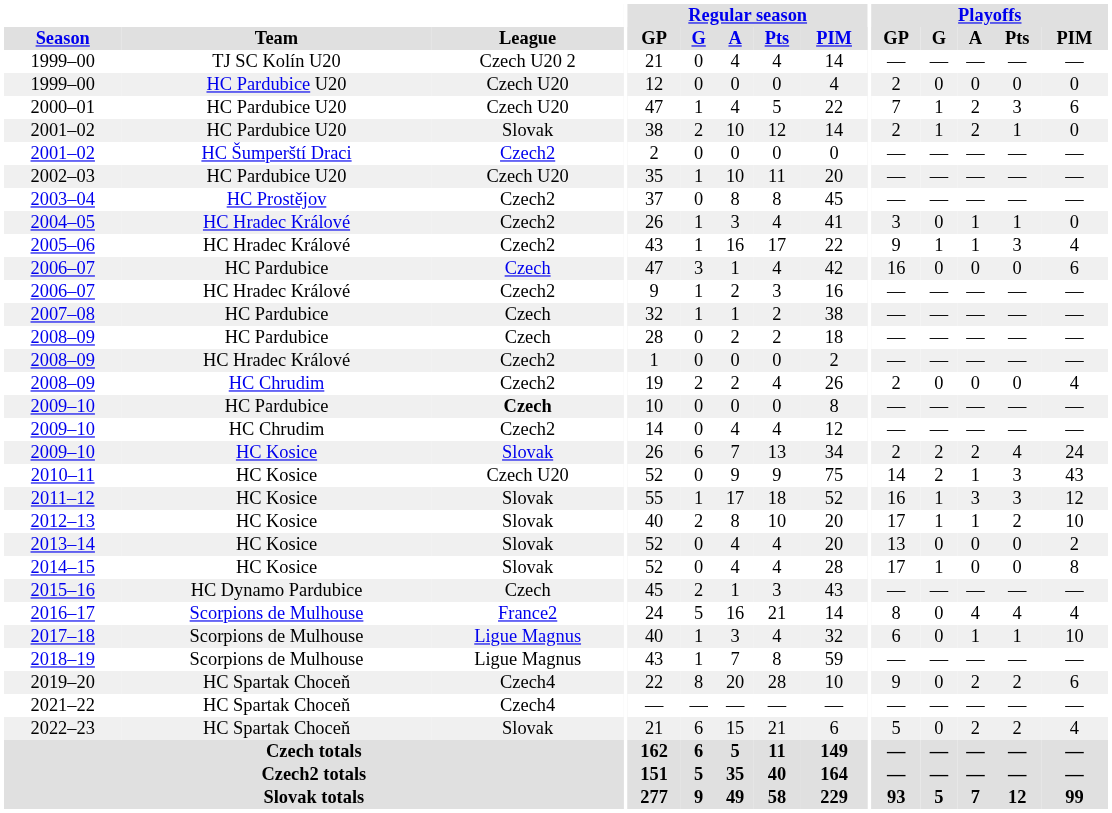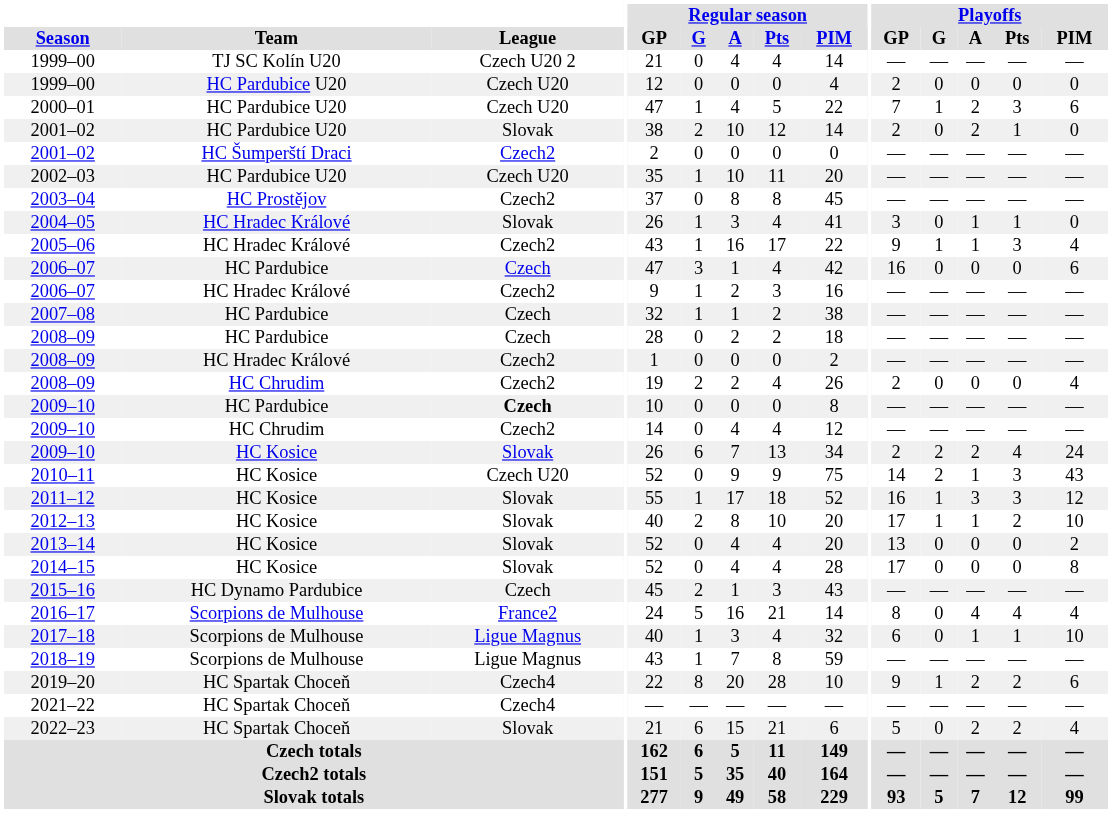 <table border="0" cellpadding="1" cellspacing="0" style="text-align:center; width:60em">
 <tr bgcolor="#e0e0e0">
 <th colspan="3" bgcolor="#ffffff"></th>
 <th rowspan="99" bgcolor="#ffffff"></th>
 <th colspan="5"><a href='#'>Regular season</a></th>
 <th rowspan="99" bgcolor="#ffffff"></th>
 <th colspan="5"><a href='#'>Playoffs</a></th>
 </tr>
 <tr bgcolor="#e0e0e0">
 <th><a href='#'>Season</a></th>
 <th>Team</th>
 <th>League</th>
 <th>GP</th>
 <th><a href='#'>G</a></th>
 <th><a href='#'>A</a></th>
 <th><a href='#'>Pts</a></th>
 <th><a href='#'>PIM</a></th>
 <th>GP</th>
 <th>G</th>
 <th>A</th>
 <th>Pts</th>
 <th>PIM</th>
 </tr>
 <tr>
 <td>1999–00</td>
 <td>TJ SC Kolín U20</td>
 <td>Czech U20 2</td>
 <td>21</td>
 <td>0</td>
 <td>4</td>
 <td>4</td>
 <td>14</td>
 <td>—</td>
 <td>—</td>
 <td>—</td>
 <td>—</td>
 <td>—</td>
 </tr>
 <tr bgcolor="#f0f0f0">
 <td>1999–00</td>
 <td><a href='#'>HC Pardubice</a> U20</td>
 <td>Czech U20</td>
 <td>12</td>
 <td>0</td>
 <td>0</td>
 <td>0</td>
 <td>4</td>
 <td>2</td>
 <td>0</td>
 <td>0</td>
 <td>0</td>
 <td>0</td>
 </tr>
 <tr>
 <td>2000–01</td>
 <td>HC Pardubice U20</td>
 <td>Czech U20</td>
 <td>47</td>
 <td>1</td>
 <td>4</td>
 <td>5</td>
 <td>22</td>
 <td>7</td>
 <td>1</td>
 <td>2</td>
 <td>3</td>
 <td>6</td>
 </tr>
 <tr bgcolor="#f0f0f0">
 <td>2001–02</td>
 <td>HC Pardubice U20</td>
 <td>Slovak</td>
 <td>38</td>
 <td>2</td>
 <td>10</td>
 <td>12</td>
 <td>14</td>
 <td>2</td>
-<td>1</td>
+<td>0</td>
 <td>2</td>
 <td>1</td>
 <td>0</td>
 </tr>
 <tr>
 <td><a href='#'>2001–02</a></td>
 <td><a href='#'>HC Šumperští Draci</a></td>
 <td><a href='#'>Czech2</a></td>
 <td>2</td>
 <td>0</td>
 <td>0</td>
 <td>0</td>
 <td>0</td>
 <td>—</td>
 <td>—</td>
 <td>—</td>
 <td>—</td>
 <td>—</td>
 </tr>
 <tr bgcolor="#f0f0f0">
 <td>2002–03</td>
 <td>HC Pardubice U20</td>
 <td>Czech U20</td>
 <td>35</td>
 <td>1</td>
 <td>10</td>
 <td>11</td>
 <td>20</td>
 <td>—</td>
 <td>—</td>
 <td>—</td>
 <td>—</td>
 <td>—</td>
 </tr>
 <tr>
 <td><a href='#'>2003–04</a></td>
 <td><a href='#'>HC Prostějov</a></td>
 <td>Czech2</td>
 <td>37</td>
 <td>0</td>
 <td>8</td>
 <td>8</td>
 <td>45</td>
 <td>—</td>
 <td>—</td>
 <td>—</td>
 <td>—</td>
 <td>—</td>
 </tr>
 <tr bgcolor="#f0f0f0">
 <td><a href='#'>2004–05</a></td>
 <td><a href='#'>HC Hradec Králové</a></td>
-<td>Czech2</td>
+<td>Slovak</td>
 <td>26</td>
 <td>1</td>
 <td>3</td>
 <td>4</td>
 <td>41</td>
 <td>3</td>
 <td>0</td>
 <td>1</td>
 <td>1</td>
 <td>0</td>
 </tr>
 <tr>
 <td><a href='#'>2005–06</a></td>
 <td>HC Hradec Králové</td>
 <td>Czech2</td>
 <td>43</td>
 <td>1</td>
 <td>16</td>
 <td>17</td>
 <td>22</td>
 <td>9</td>
 <td>1</td>
 <td>1</td>
 <td>3</td>
 <td>4</td>
 </tr>
 <tr bgcolor="#f0f0f0">
 <td><a href='#'>2006–07</a></td>
 <td>HC Pardubice</td>
 <td><a href='#'>Czech</a></td>
 <td>47</td>
 <td>3</td>
 <td>1</td>
 <td>4</td>
 <td>42</td>
 <td>16</td>
 <td>0</td>
 <td>0</td>
 <td>0</td>
 <td>6</td>
 </tr>
 <tr>
 <td><a href='#'>2006–07</a></td>
 <td>HC Hradec Králové</td>
 <td>Czech2</td>
 <td>9</td>
 <td>1</td>
 <td>2</td>
 <td>3</td>
 <td>16</td>
 <td>—</td>
 <td>—</td>
 <td>—</td>
 <td>—</td>
 <td>—</td>
 </tr>
 <tr bgcolor="#f0f0f0">
 <td><a href='#'>2007–08</a></td>
 <td>HC Pardubice</td>
 <td>Czech</td>
 <td>32</td>
 <td>1</td>
 <td>1</td>
 <td>2</td>
 <td>38</td>
 <td>—</td>
 <td>—</td>
 <td>—</td>
 <td>—</td>
 <td>—</td>
 </tr>
 <tr>
 <td><a href='#'>2008–09</a></td>
 <td>HC Pardubice</td>
 <td>Czech</td>
 <td>28</td>
 <td>0</td>
 <td>2</td>
 <td>2</td>
 <td>18</td>
 <td>—</td>
 <td>—</td>
 <td>—</td>
 <td>—</td>
 <td>—</td>
 </tr>
 <tr bgcolor="#f0f0f0">
 <td><a href='#'>2008–09</a></td>
 <td>HC Hradec Králové</td>
 <td>Czech2</td>
 <td>1</td>
 <td>0</td>
 <td>0</td>
 <td>0</td>
 <td>2</td>
 <td>—</td>
 <td>—</td>
 <td>—</td>
 <td>—</td>
 <td>—</td>
 </tr>
 <tr>
 <td><a href='#'>2008–09</a></td>
 <td><a href='#'>HC Chrudim</a></td>
 <td>Czech2</td>
 <td>19</td>
 <td>2</td>
 <td>2</td>
 <td>4</td>
 <td>26</td>
 <td>2</td>
 <td>0</td>
 <td>0</td>
 <td>0</td>
 <td>4</td>
 </tr>
 <tr bgcolor="#f0f0f0">
 <td><a href='#'>2009–10</a></td>
 <td>HC Pardubice</td>
 <td><strong>Czech</strong></td>
 <td>10</td>
 <td>0</td>
 <td>0</td>
 <td>0</td>
 <td>8</td>
 <td>—</td>
 <td>—</td>
 <td>—</td>
 <td>—</td>
 <td>—</td>
 </tr>
 <tr>
 <td><a href='#'>2009–10</a></td>
 <td>HC Chrudim</td>
 <td>Czech2</td>
 <td>14</td>
 <td>0</td>
 <td>4</td>
 <td>4</td>
 <td>12</td>
 <td>—</td>
 <td>—</td>
 <td>—</td>
 <td>—</td>
 <td>—</td>
 </tr>
 <tr bgcolor="#f0f0f0">
 <td><a href='#'>2009–10</a></td>
 <td><a href='#'>HC Kosice</a></td>
 <td><a href='#'>Slovak</a></td>
 <td>26</td>
 <td>6</td>
 <td>7</td>
 <td>13</td>
 <td>34</td>
 <td>2</td>
 <td>2</td>
 <td>2</td>
 <td>4</td>
 <td>24</td>
 </tr>
 <tr>
 <td><a href='#'>2010–11</a></td>
 <td>HC Kosice</td>
 <td>Czech U20</td>
 <td>52</td>
 <td>0</td>
 <td>9</td>
 <td>9</td>
 <td>75</td>
 <td>14</td>
 <td>2</td>
 <td>1</td>
 <td>3</td>
 <td>43</td>
 </tr>
 <tr bgcolor="#f0f0f0">
 <td><a href='#'>2011–12</a></td>
 <td>HC Kosice</td>
 <td>Slovak</td>
 <td>55</td>
 <td>1</td>
 <td>17</td>
 <td>18</td>
 <td>52</td>
 <td>16</td>
 <td>1</td>
 <td>3</td>
 <td>3</td>
 <td>12</td>
 </tr>
 <tr>
 <td><a href='#'>2012–13</a></td>
 <td>HC Kosice</td>
 <td>Slovak</td>
 <td>40</td>
 <td>2</td>
 <td>8</td>
 <td>10</td>
 <td>20</td>
 <td>17</td>
 <td>1</td>
 <td>1</td>
 <td>2</td>
 <td>10</td>
 </tr>
 <tr bgcolor="#f0f0f0">
 <td><a href='#'>2013–14</a></td>
 <td>HC Kosice</td>
 <td>Slovak</td>
 <td>52</td>
 <td>0</td>
 <td>4</td>
 <td>4</td>
 <td>20</td>
 <td>13</td>
 <td>0</td>
 <td>0</td>
 <td>0</td>
 <td>2</td>
 </tr>
 <tr>
 <td><a href='#'>2014–15</a></td>
 <td>HC Kosice</td>
 <td>Slovak</td>
 <td>52</td>
 <td>0</td>
 <td>4</td>
 <td>4</td>
 <td>28</td>
 <td>17</td>
-<td>1</td>
+<td>0</td>
 <td>0</td>
 <td>0</td>
 <td>8</td>
 </tr>
 <tr bgcolor="#f0f0f0">
 <td><a href='#'>2015–16</a></td>
 <td>HC Dynamo Pardubice</td>
 <td>Czech</td>
 <td>45</td>
 <td>2</td>
 <td>1</td>
 <td>3</td>
 <td>43</td>
 <td>—</td>
 <td>—</td>
 <td>—</td>
 <td>—</td>
 <td>—</td>
 </tr>
 <tr>
 <td><a href='#'>2016–17</a></td>
 <td><a href='#'>Scorpions de Mulhouse</a></td>
 <td><a href='#'>France2</a></td>
 <td>24</td>
 <td>5</td>
 <td>16</td>
 <td>21</td>
 <td>14</td>
 <td>8</td>
 <td>0</td>
 <td>4</td>
 <td>4</td>
 <td>4</td>
 </tr>
 <tr bgcolor="#f0f0f0">
 <td><a href='#'>2017–18</a></td>
 <td>Scorpions de Mulhouse</td>
 <td><a href='#'>Ligue Magnus</a></td>
 <td>40</td>
 <td>1</td>
 <td>3</td>
 <td>4</td>
 <td>32</td>
 <td>6</td>
 <td>0</td>
 <td>1</td>
 <td>1</td>
 <td>10</td>
 </tr>
 <tr>
 <td><a href='#'>2018–19</a></td>
 <td>Scorpions de Mulhouse</td>
 <td>Ligue Magnus</td>
 <td>43</td>
 <td>1</td>
 <td>7</td>
 <td>8</td>
 <td>59</td>
 <td>—</td>
 <td>—</td>
 <td>—</td>
 <td>—</td>
 <td>—</td>
 </tr>
 <tr bgcolor="#f0f0f0">
 <td>2019–20</td>
 <td>HC Spartak Choceň</td>
 <td>Czech4</td>
 <td>22</td>
 <td>8</td>
 <td>20</td>
 <td>28</td>
 <td>10</td>
 <td>9</td>
-<td>0</td>
+<td>1</td>
 <td>2</td>
 <td>2</td>
 <td>6</td>
 </tr>
 <tr>
 <td>2021–22</td>
 <td>HC Spartak Choceň</td>
 <td>Czech4</td>
 <td>—</td>
 <td>—</td>
 <td>—</td>
 <td>—</td>
 <td>—</td>
 <td>—</td>
 <td>—</td>
 <td>—</td>
 <td>—</td>
 <td>—</td>
 </tr>
 <tr bgcolor="#f0f0f0">
 <td>2022–23</td>
 <td>HC Spartak Choceň</td>
 <td>Slovak</td>
 <td>21</td>
 <td>6</td>
 <td>15</td>
 <td>21</td>
 <td>6</td>
 <td>5</td>
 <td>0</td>
 <td>2</td>
 <td>2</td>
 <td>4</td>
 </tr>
 <tr>
 </tr>
 <tr ALIGN="center" bgcolor="#e0e0e0">
 <th colspan="3">Czech totals</th>
 <th ALIGN="center">162</th>
 <th ALIGN="center">6</th>
 <th ALIGN="center">5</th>
 <th ALIGN="center">11</th>
 <th ALIGN="center">149</th>
 <th ALIGN="center">—</th>
 <th ALIGN="center">—</th>
 <th ALIGN="center">—</th>
 <th ALIGN="center">—</th>
 <th ALIGN="center">—</th>
 </tr>
 <tr>
 </tr>
 <tr ALIGN="center" bgcolor="#e0e0e0">
 <th colspan="3">Czech2 totals</th>
 <th ALIGN="center">151</th>
 <th ALIGN="center">5</th>
 <th ALIGN="center">35</th>
 <th ALIGN="center">40</th>
 <th ALIGN="center">164</th>
 <th ALIGN="center">—</th>
 <th ALIGN="center">—</th>
 <th ALIGN="center">—</th>
 <th ALIGN="center">—</th>
 <th ALIGN="center">—</th>
 </tr>
 <tr>
 </tr>
 <tr ALIGN="center" bgcolor="#e0e0e0">
 <th colspan="3">Slovak totals</th>
 <th ALIGN="center">277</th>
 <th ALIGN="center">9</th>
 <th ALIGN="center">49</th>
 <th ALIGN="center">58</th>
 <th ALIGN="center">229</th>
 <th ALIGN="center">93</th>
 <th ALIGN="center">5</th>
 <th ALIGN="center">7</th>
 <th ALIGN="center">12</th>
 <th ALIGN="center">99</th>
 </tr>
 </table>
